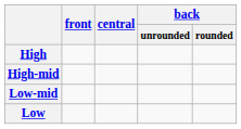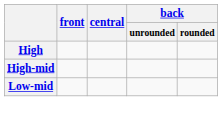 <table class="wikitable" style="text-align: center">
 <tr>
 <th rowspan=2></th>
 <th rowspan=2><a href='#'>front</a></th>
 <th rowspan=2><a href='#'>central</a></th>
 <th colspan=2><a href='#'>back</a></th>
 </tr>
 <tr>
 <th><small>unrounded</small></th>
 <th><small>rounded</small></th>
 </tr>
 <tr>
 <th><a href='#'>High</a></th>
 <td></td>
 <td></td>
 <td></td>
 <td></td>
 </tr>
 <tr>
 <th><a href='#'>High-mid</a></th>
 <td></td>
 <td></td>
 <td></td>
 <td></td>
 </tr>
 <tr>
 <th><a href='#'>Low-mid</a></th>
 <td></td>
 <td></td>
 <td></td>
 <td></td>
 </tr>
-<tr>
-<th><a href='#'>Low</a></th>
-<td></td>
-<td></td>
-<td></td>
-<td></td>
-</tr>
 </table>
